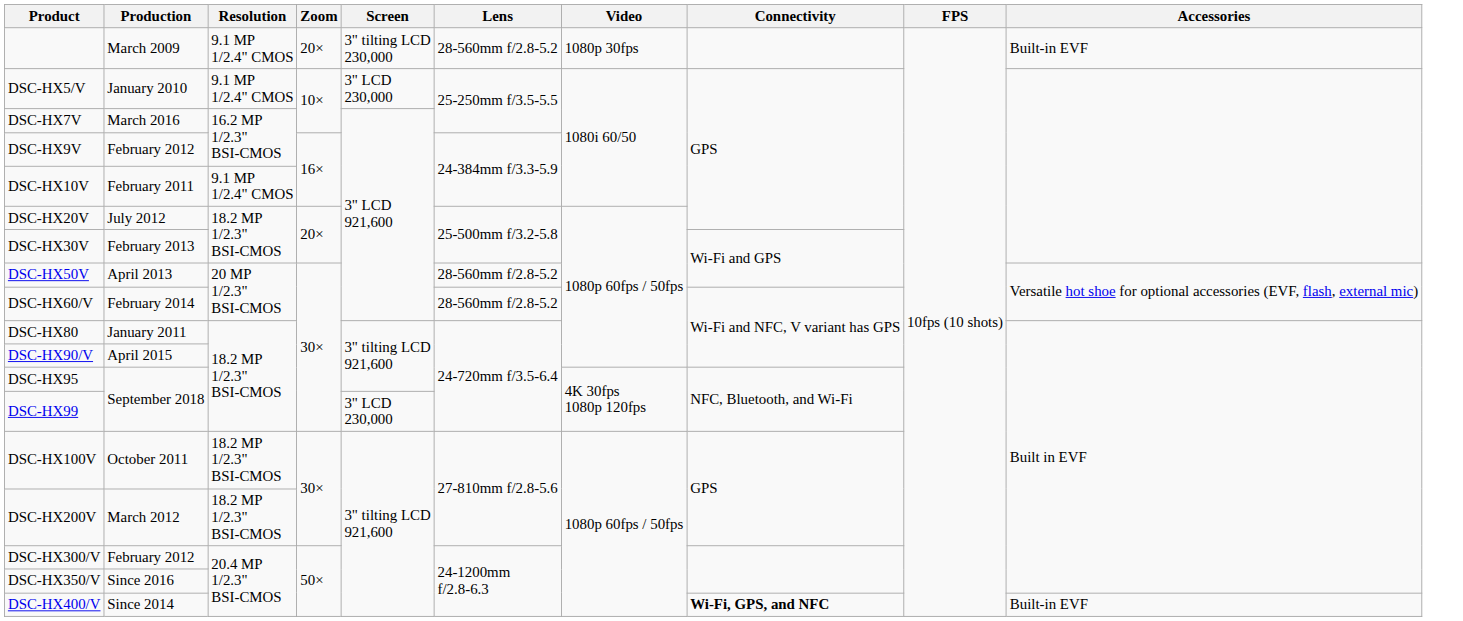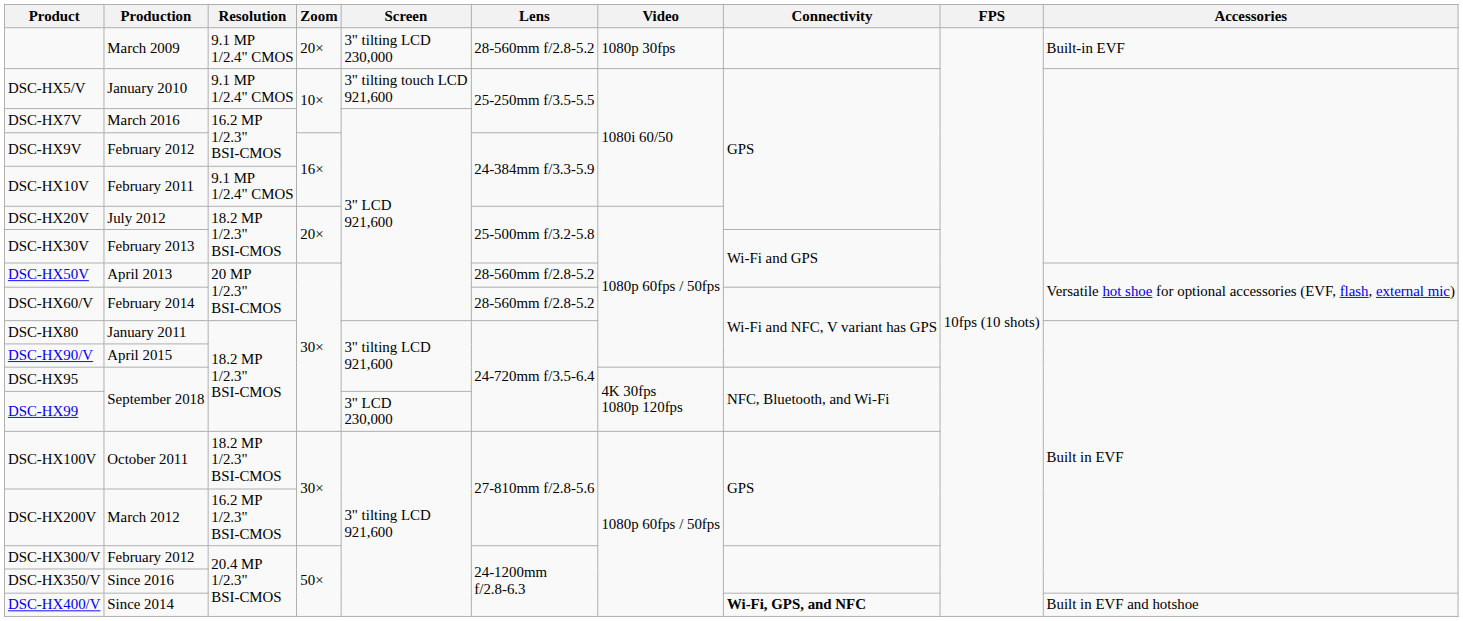 <table class="wikitable">
 <tr>
 <th>Product</th>
 <th>Production</th>
 <th>Resolution</th>
 <th>Zoom</th>
 <th>Screen</th>
 <th>Lens</th>
 <th>Video</th>
 <th>Connectivity</th>
 <th>FPS</th>
 <th>Accessories</th>
 </tr>
 <tr>
 <td></td>
 <td>March 2009</td>
 <td>9.1 MP<br>1/2.4" CMOS</td>
 <td>20×</td>
 <td>3" tilting LCD<br>230,000</td>
 <td>28-560mm f/2.8-5.2</td>
 <td>1080p 30fps</td>
 <td></td>
 <td rowspan="18">10fps (10 shots)</td>
 <td>Built-in EVF</td>
 </tr>
 <tr>
 <td>DSC-HX5/V</td>
 <td>January 2010</td>
 <td>9.1 MP<br>1/2.4" CMOS</td>
 <td rowspan="2">10×</td>
-<td>3" LCD<br>230,000</td>
+<td>3" tilting touch LCD<br>921,600</td>
 <td rowspan="2">25-250mm f/3.5-5.5</td>
 <td rowspan="4">1080i 60/50</td>
 <td rowspan="5">GPS</td>
 <td rowspan="6"></td>
 </tr>
 <tr>
 <td>DSC-HX7V</td>
 <td>March 2016</td>
 <td rowspan="2">16.2 MP<br>1/2.3"<br>BSI-CMOS</td>
 <td rowspan="7">3" LCD<br>921,600</td>
 </tr>
 <tr>
 <td>DSC-HX9V</td>
 <td>February 2012</td>
 <td rowspan="2">16×</td>
 <td rowspan="2">24-384mm f/3.3-5.9</td>
 </tr>
 <tr>
 <td>DSC-HX10V</td>
 <td>February 2011</td>
 <td>9.1 MP<br>1/2.4" CMOS</td>
 </tr>
 <tr>
 <td>DSC-HX20V</td>
 <td>July 2012</td>
 <td rowspan="2">18.2 MP<br>1/2.3"<br>BSI-CMOS</td>
 <td rowspan="2">20×</td>
 <td rowspan="2">25-500mm f/3.2-5.8</td>
 <td rowspan="6">1080p 60fps / 50fps</td>
 </tr>
 <tr>
 <td>DSC-HX30V</td>
 <td>February 2013</td>
 <td rowspan="2">Wi-Fi and GPS</td>
 </tr>
 <tr>
 <td><a href='#'>DSC-HX50V</a></td>
 <td>April 2013</td>
 <td rowspan="2">20 MP<br>1/2.3"<br>BSI-CMOS</td>
 <td rowspan="6">30×</td>
 <td>28-560mm f/2.8-5.2</td>
 <td rowspan="2">Versatile <a href='#'>hot shoe</a> for optional accessories (EVF, <a href='#'>flash</a>, <a href='#'>external mic</a>)</td>
 </tr>
 <tr>
 <td>DSC-HX60/V</td>
 <td>February 2014</td>
 <td>28-560mm f/2.8-5.2</td>
 <td rowspan="3">Wi-Fi and NFC, V variant has GPS</td>
 </tr>
 <tr>
 <td>DSC-HX80</td>
 <td>January 2011</td>
 <td rowspan="4">18.2 MP<br>1/2.3"<br>BSI-CMOS</td>
 <td rowspan="3">3" tilting LCD<br>921,600</td>
 <td rowspan="4">24-720mm f/3.5-6.4</td>
 <td rowspan="8">Built in EVF</td>
 </tr>
 <tr>
 <td><a href='#'>DSC-HX90/V</a></td>
 <td>April 2015</td>
 </tr>
 <tr>
 <td>DSC-HX95</td>
 <td rowspan="2">September 2018</td>
 <td rowspan="2">4K 30fps<br>1080p 120fps</td>
 <td rowspan="2">NFC, Bluetooth, and Wi-Fi</td>
 </tr>
 <tr>
 <td><a href='#'>DSC-HX99</a></td>
 <td>3" LCD<br>230,000</td>
 </tr>
 <tr>
 <td>DSC-HX100V</td>
 <td>October 2011</td>
 <td>18.2 MP<br>1/2.3"<br>BSI-CMOS</td>
 <td rowspan="2">30×</td>
 <td rowspan="5">3" tilting LCD<br>921,600</td>
 <td rowspan="2">27-810mm f/2.8-5.6</td>
 <td rowspan="5">1080p 60fps / 50fps</td>
 <td rowspan="2">GPS</td>
 </tr>
 <tr>
 <td>DSC-HX200V</td>
 <td>March 2012</td>
-<td>18.2 MP<br>1/2.3"<br>BSI-CMOS</td>
+<td>16.2 MP<br>1/2.3"<br>BSI-CMOS</td>
 </tr>
 <tr>
 <td>DSC-HX300/V</td>
 <td>February 2012</td>
 <td rowspan="3">20.4 MP<br>1/2.3"<br>BSI-CMOS</td>
 <td rowspan="3">50×</td>
 <td rowspan="3">24-1200mm<br>f/2.8-6.3</td>
 <td rowspan="2"></td>
 </tr>
 <tr>
 <td>DSC-HX350/V</td>
 <td>Since 2016</td>
 </tr>
 <tr>
 <td><a href='#'>DSC-HX400/V</a></td>
 <td>Since 2014</td>
 <td><strong>Wi-Fi, GPS, and NFC</strong></td>
-<td>Built-in EVF</td>
+<td>Built in EVF and hotshoe</td>
 </tr>
 </table>
